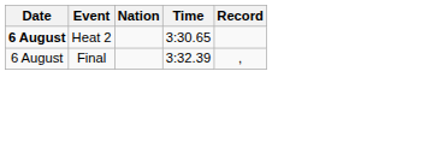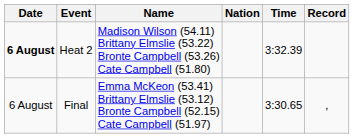 <table class=wikitable style=text-align:center>
 <tr>
 <th>Date</th>
 <th>Event</th>
+<th>Name</th>
 <th>Nation</th>
 <th>Time</th>
 <th>Record</th>
 </tr>
 <tr>
 <td><strong>6 August</strong></td>
 <td>Heat 2</td>
+<td align=left><a href='#'>Madison Wilson</a> (54.11) <br> <a href='#'>Brittany Elmslie</a> (53.22) <br><a href='#'>Bronte Campbell</a> (53.26) <br> <a href='#'>Cate Campbell</a> (51.80)</td>
 <td align=left></td>
-<td>3:30.65</td>
+<td>3:32.39</td>
 <td></td>
 </tr>
 <tr>
 <td>6 August</td>
 <td>Final</td>
+<td align=left><a href='#'>Emma McKeon</a> (53.41) <br> <a href='#'>Brittany Elmslie</a> (53.12) <br> <a href='#'>Bronte Campbell</a> (52.15) <br> <a href='#'>Cate Campbell</a> (51.97)</td>
 <td align=left></td>
-<td>3:32.39</td>
+<td>3:30.65</td>
 <td>, </td>
 </tr>
 </table>
